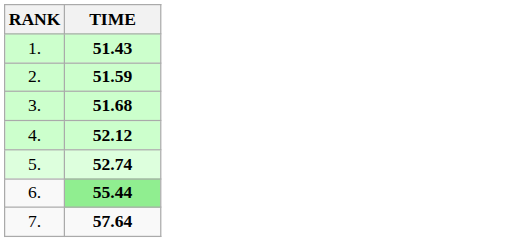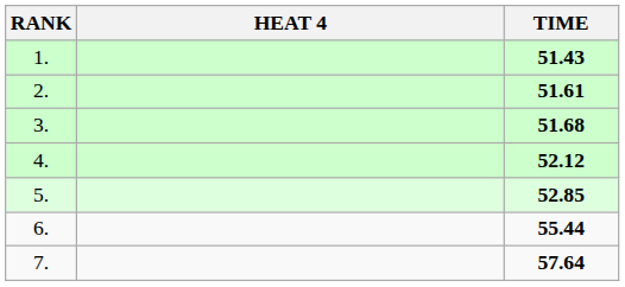 <table class="wikitable" style="border-collapse: collapse; font-size: 90%;">
 <tr>
 <th>RANK</th>
+<th style="width: 20em">HEAT 4</th>
 <th style="width: 5em">TIME</th>
 </tr>
 <tr style="background:#ccffcc;">
 <td align="center">1.</td>
+<td></td>
 <td align="center"><strong>51.43</strong></td>
 </tr>
 <tr style="background:#ccffcc;">
 <td align="center">2.</td>
-<td align="center"><strong>51.59</strong></td>
+<td></td>
+<td align="center"><strong>51.61</strong></td>
 </tr>
 <tr style="background:#ccffcc;">
 <td align="center">3.</td>
+<td></td>
 <td align="center"><strong>51.68</strong></td>
 </tr>
 <tr style="background:#ccffcc;">
 <td align="center">4.</td>
+<td></td>
 <td align="center"><strong>52.12</strong></td>
 </tr>
 <tr style="background:#ddffdd;">
 <td align="center">5.</td>
-<td align="center"><strong>52.74</strong></td>
+<td></td>
+<td align="center"><strong>52.85</strong></td>
 </tr>
 <tr>
 <td align="center">6.</td>
-<td align="center" style="background: lightgreen;"><strong>55.44</strong></td>
+<td></td>
+<td align="center"><strong>55.44</strong></td>
 </tr>
 <tr>
 <td align="center">7.</td>
+<td></td>
 <td align="center"><strong>57.64</strong></td>
 </tr>
 </table>
